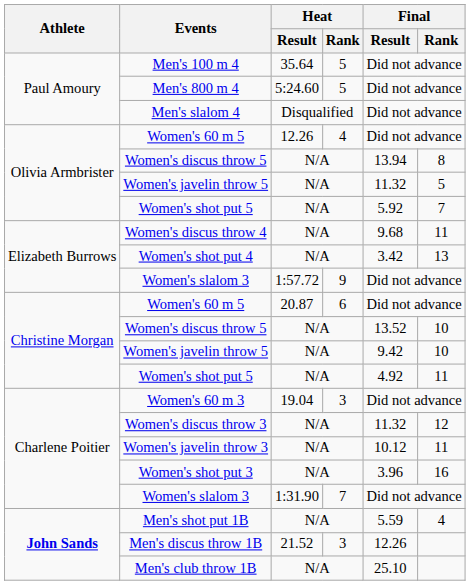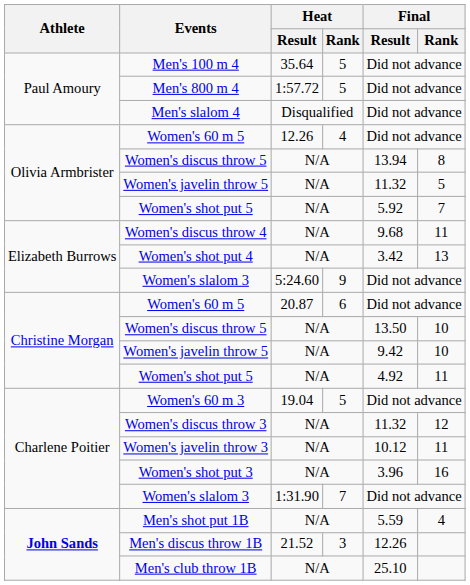 <table class=wikitable style="text-align:center; font-size:90%">
 <tr>
 <th rowspan="2">Athlete</th>
 <th rowspan="2">Events</th>
 <th colspan="2">Heat</th>
 <th colspan="2">Final</th>
 </tr>
 <tr>
 <th>Result</th>
 <th>Rank</th>
 <th>Result</th>
 <th>Rank</th>
 </tr>
 <tr>
 <td rowspan="3">Paul Amoury</td>
 <td><a href='#'>Men's 100 m 4</a></td>
 <td align="center">35.64</td>
 <td align="center">5</td>
 <td align="center" colspan="2">Did not advance</td>
 </tr>
 <tr>
 <td><a href='#'>Men's 800 m 4</a></td>
-<td align="center">5:24.60</td>
+<td align="center">1:57.72</td>
 <td align="center">5</td>
 <td align="center" colspan="2">Did not advance</td>
 </tr>
 <tr>
 <td><a href='#'>Men's slalom 4</a></td>
 <td align="center" colspan="2">Disqualified</td>
 <td align="center" colspan="2">Did not advance</td>
 </tr>
 <tr>
 <td rowspan="4">Olivia Armbrister</td>
 <td><a href='#'>Women's 60 m 5</a></td>
 <td align="center">12.26</td>
 <td align="center">4</td>
 <td align="center" colspan="2">Did not advance</td>
 </tr>
 <tr>
 <td><a href='#'>Women's discus throw 5</a></td>
 <td align="center" colspan="2">N/A</td>
 <td align="center">13.94</td>
 <td align="center">8</td>
 </tr>
 <tr>
 <td><a href='#'>Women's javelin throw 5</a></td>
 <td align="center" colspan="2">N/A</td>
 <td align="center">11.32</td>
 <td align="center">5</td>
 </tr>
 <tr>
 <td><a href='#'>Women's shot put 5</a></td>
 <td align="center" colspan="2">N/A</td>
 <td align="center">5.92</td>
 <td align="center">7</td>
 </tr>
 <tr>
 <td rowspan="3">Elizabeth Burrows</td>
 <td><a href='#'>Women's discus throw 4</a></td>
 <td align="center" colspan="2">N/A</td>
 <td align="center">9.68</td>
 <td align="center">11</td>
 </tr>
 <tr>
 <td><a href='#'>Women's shot put 4</a></td>
 <td align="center" colspan="2">N/A</td>
 <td align="center">3.42</td>
 <td align="center">13</td>
 </tr>
 <tr>
 <td><a href='#'>Women's slalom 3</a></td>
-<td align="center">1:57.72</td>
+<td align="center">5:24.60</td>
 <td align="center">9</td>
 <td align="center" colspan="2">Did not advance</td>
 </tr>
 <tr>
 <td rowspan="4"><a href='#'>Christine Morgan</a></td>
 <td><a href='#'>Women's 60 m 5</a></td>
 <td align="center">20.87</td>
 <td align="center">6</td>
 <td align="center" colspan="2">Did not advance</td>
 </tr>
 <tr>
 <td><a href='#'>Women's discus throw 5</a></td>
 <td align="center" colspan="2">N/A</td>
-<td align="center">13.52</td>
+<td align="center">13.50</td>
 <td align="center">10</td>
 </tr>
 <tr>
 <td><a href='#'>Women's javelin throw 5</a></td>
 <td align="center" colspan="2">N/A</td>
 <td align="center">9.42</td>
 <td align="center">10</td>
 </tr>
 <tr>
 <td><a href='#'>Women's shot put 5</a></td>
 <td align="center" colspan="2">N/A</td>
 <td align="center">4.92</td>
 <td align="center">11</td>
 </tr>
 <tr>
 <td rowspan="5">Charlene Poitier</td>
 <td><a href='#'>Women's 60 m 3</a></td>
 <td align="center">19.04</td>
-<td align="center">3</td>
+<td align="center">5</td>
 <td align="center" colspan="2">Did not advance</td>
 </tr>
 <tr>
 <td><a href='#'>Women's discus throw 3</a></td>
 <td align="center" colspan="2">N/A</td>
 <td align="center">11.32</td>
 <td align="center">12</td>
 </tr>
 <tr>
 <td><a href='#'>Women's javelin throw 3</a></td>
 <td align="center" colspan="2">N/A</td>
 <td align="center">10.12</td>
 <td align="center">11</td>
 </tr>
 <tr>
 <td><a href='#'>Women's shot put 3</a></td>
 <td align="center" colspan="2">N/A</td>
 <td align="center">3.96</td>
 <td align="center">16</td>
 </tr>
 <tr>
 <td><a href='#'>Women's slalom 3</a></td>
 <td align="center">1:31.90</td>
 <td align="center">7</td>
 <td align="center" colspan="2">Did not advance</td>
 </tr>
 <tr>
 <td rowspan="3"><strong><a href='#'>John Sands</a></strong></td>
 <td><a href='#'>Men's shot put 1B</a></td>
 <td align="center" colspan="2">N/A</td>
 <td align="center">5.59</td>
 <td align="center">4</td>
 </tr>
 <tr>
 <td><a href='#'>Men's discus throw 1B</a></td>
 <td align="center">21.52</td>
 <td align="center">3</td>
 <td align="center">12.26</td>
 <td align="center"></td>
 </tr>
 <tr>
 <td><a href='#'>Men's club throw 1B</a></td>
 <td align="center" colspan="2">N/A</td>
 <td align="center">25.10</td>
 <td align="center"></td>
 </tr>
 </table>
